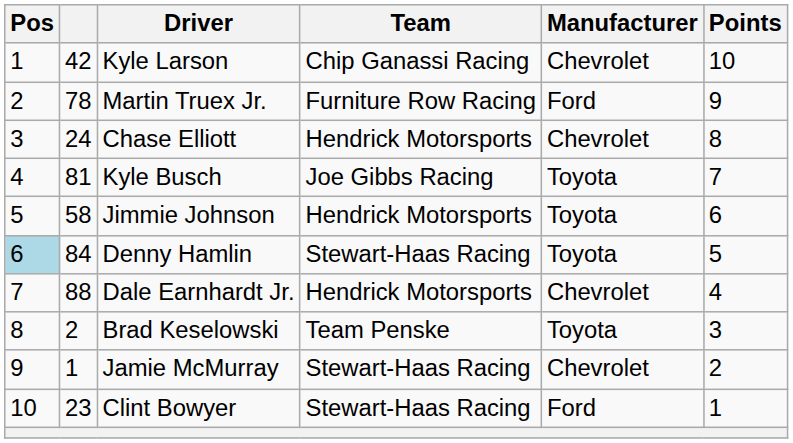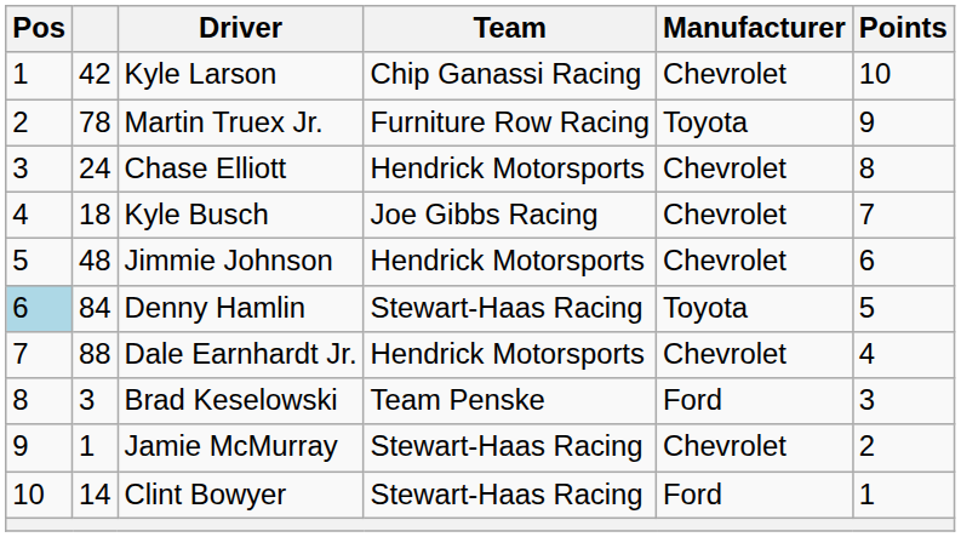 <table class="wikitable" style="font-size:98%">
 <tr>
 <th>Pos</th>
 <th></th>
 <th>Driver</th>
 <th>Team</th>
 <th>Manufacturer</th>
 <th>Points</th>
 </tr>
 <tr>
 <td>1</td>
 <td>42</td>
 <td>Kyle Larson</td>
 <td>Chip Ganassi Racing</td>
 <td>Chevrolet</td>
 <td>10</td>
 </tr>
 <tr>
 <td>2</td>
 <td>78</td>
 <td>Martin Truex Jr.</td>
 <td>Furniture Row Racing</td>
-<td>Ford</td>
+<td>Toyota</td>
 <td>9</td>
 </tr>
 <tr>
 <td>3</td>
 <td>24</td>
 <td>Chase Elliott</td>
 <td>Hendrick Motorsports</td>
 <td>Chevrolet</td>
 <td>8</td>
 </tr>
 <tr>
 <td>4</td>
-<td>81</td>
+<td>18</td>
 <td>Kyle Busch</td>
 <td>Joe Gibbs Racing</td>
-<td>Toyota</td>
+<td>Chevrolet</td>
 <td>7</td>
 </tr>
 <tr>
 <td>5</td>
-<td>58</td>
+<td>48</td>
 <td>Jimmie Johnson</td>
 <td>Hendrick Motorsports</td>
-<td>Toyota</td>
+<td>Chevrolet</td>
 <td>6</td>
 </tr>
 <tr>
 <td style="background: lightblue;">6</td>
 <td>84</td>
 <td>Denny Hamlin</td>
 <td>Stewart-Haas Racing</td>
 <td>Toyota</td>
 <td>5</td>
 </tr>
 <tr>
 <td>7</td>
 <td>88</td>
 <td>Dale Earnhardt Jr.</td>
 <td>Hendrick Motorsports</td>
 <td>Chevrolet</td>
 <td>4</td>
 </tr>
 <tr>
 <td>8</td>
-<td>2</td>
+<td>3</td>
 <td>Brad Keselowski</td>
 <td>Team Penske</td>
-<td>Toyota</td>
+<td>Ford</td>
 <td>3</td>
 </tr>
 <tr>
 <td>9</td>
 <td>1</td>
 <td>Jamie McMurray</td>
 <td>Stewart-Haas Racing</td>
 <td>Chevrolet</td>
 <td>2</td>
 </tr>
 <tr>
 <td>10</td>
-<td>23</td>
+<td>14</td>
 <td>Clint Bowyer</td>
 <td>Stewart-Haas Racing</td>
 <td>Ford</td>
 <td>1</td>
 </tr>
 <tr>
 <th colspan="6"></th>
 </tr>
 </table>
